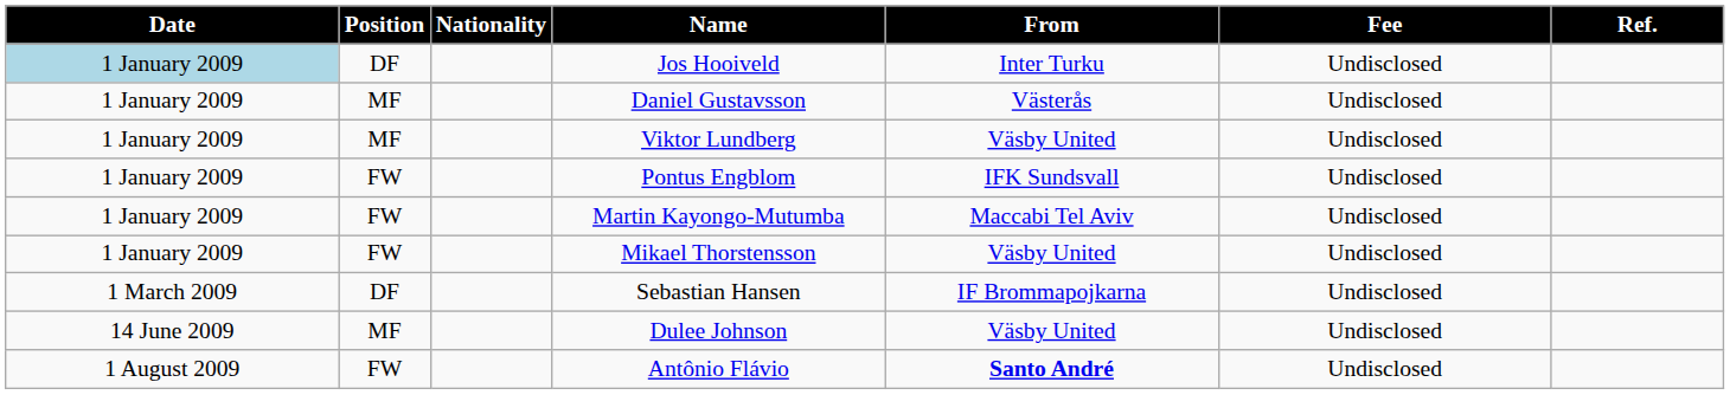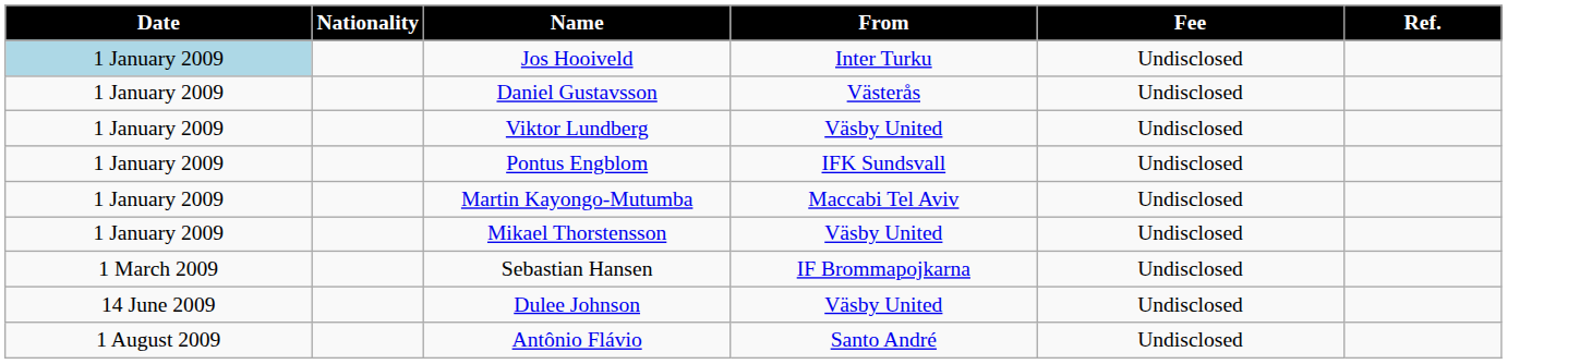 <table class="wikitable"  style="text-align:center; font-size:90%; ">
 <tr>
 <th style="background:#000000; color:white; width:200px;">Date</th>
-<th style="background:#000000; color:white; width:50px;">Position</th>
 <th style="background:#000000; color:white; width:50px;">Nationality</th>
 <th style="background:#000000; color:white; width:200px;">Name</th>
 <th style="background:#000000; color:white; width:200px;">From</th>
 <th style="background:#000000; color:white; width:200px;">Fee</th>
 <th style="background:#000000; color:white; width:100px;">Ref.</th>
 </tr>
 <tr>
 <td style="background: lightblue;">1 January 2009</td>
-<td>DF</td>
 <td></td>
 <td><a href='#'>Jos Hooiveld</a></td>
 <td><a href='#'>Inter Turku</a></td>
 <td>Undisclosed</td>
 <td></td>
 </tr>
 <tr>
 <td>1 January 2009</td>
-<td>MF</td>
 <td></td>
 <td><a href='#'>Daniel Gustavsson</a></td>
 <td><a href='#'>Västerås</a></td>
 <td>Undisclosed</td>
 <td></td>
 </tr>
 <tr>
 <td>1 January 2009</td>
-<td>MF</td>
 <td></td>
 <td><a href='#'>Viktor Lundberg</a></td>
 <td><a href='#'>Väsby United</a></td>
 <td>Undisclosed</td>
 <td></td>
 </tr>
 <tr>
 <td>1 January 2009</td>
-<td>FW</td>
 <td></td>
 <td><a href='#'>Pontus Engblom</a></td>
 <td><a href='#'>IFK Sundsvall</a></td>
 <td>Undisclosed</td>
 <td></td>
 </tr>
 <tr>
 <td>1 January 2009</td>
-<td>FW</td>
 <td></td>
 <td><a href='#'>Martin Kayongo-Mutumba</a></td>
 <td><a href='#'>Maccabi Tel Aviv</a></td>
 <td>Undisclosed</td>
 <td></td>
 </tr>
 <tr>
 <td>1 January 2009</td>
-<td>FW</td>
 <td></td>
 <td><a href='#'>Mikael Thorstensson</a></td>
 <td><a href='#'>Väsby United</a></td>
 <td>Undisclosed</td>
 <td></td>
 </tr>
 <tr>
 <td>1 March 2009</td>
-<td>DF</td>
 <td></td>
 <td>Sebastian Hansen</td>
 <td><a href='#'>IF Brommapojkarna</a></td>
 <td>Undisclosed</td>
 <td></td>
 </tr>
 <tr>
 <td>14 June 2009</td>
-<td>MF</td>
 <td></td>
 <td><a href='#'>Dulee Johnson</a></td>
 <td><a href='#'>Väsby United</a></td>
 <td>Undisclosed</td>
 <td></td>
 </tr>
 <tr>
 <td>1 August 2009</td>
-<td>FW</td>
 <td></td>
 <td><a href='#'>Antônio Flávio</a></td>
-<td><strong><a href='#'>Santo André</a></strong></td>
+<td><a href='#'>Santo André</a></td>
 <td>Undisclosed</td>
 <td></td>
 </tr>
 </table>
